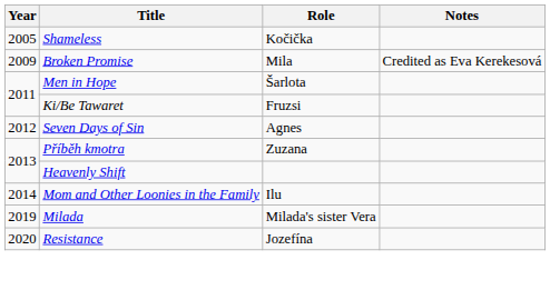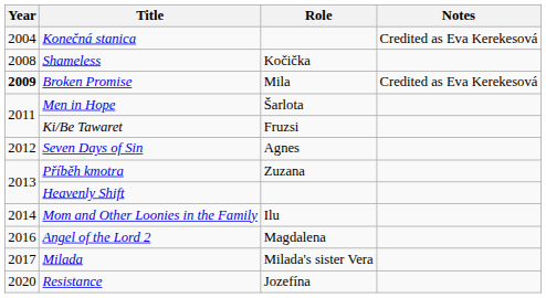 <table class="wikitable sortable">
 <tr>
 <th>Year</th>
 <th>Title</th>
 <th>Role</th>
 <th class="unsortable">Notes</th>
 </tr>
 <tr>
-<td>2005</td>
+<td>2004</td>
+<td><em><a href='#'>Konečná stanica</a></em></td>
+<td></td>
+<td>Credited as Eva Kerekesová</td>
+</tr>
+<tr>
+<td>2008</td>
 <td><em><a href='#'>Shameless</a></em></td>
 <td>Kočička</td>
 <td></td>
 </tr>
 <tr>
-<td>2009</td>
+<td><strong>2009</strong></td>
 <td><em><a href='#'>Broken Promise</a></em></td>
 <td>Mila</td>
 <td>Credited as Eva Kerekesová</td>
 </tr>
 <tr>
 <td rowspan=2>2011</td>
 <td><em><a href='#'>Men in Hope</a></em></td>
 <td>Šarlota</td>
 <td></td>
 </tr>
 <tr>
 <td><em>Ki/Be Tawaret</em></td>
 <td>Fruzsi</td>
 <td></td>
 </tr>
 <tr>
 <td>2012</td>
 <td><em><a href='#'>Seven Days of Sin</a></em></td>
 <td>Agnes</td>
 <td></td>
 </tr>
 <tr>
 <td rowspan=2>2013</td>
 <td><em><a href='#'>Příběh kmotra</a></em></td>
 <td>Zuzana</td>
 <td></td>
 </tr>
 <tr>
 <td><em><a href='#'>Heavenly Shift</a></em></td>
 <td></td>
 <td></td>
 </tr>
 <tr>
 <td>2014</td>
 <td><em><a href='#'>Mom and Other Loonies in the Family</a></em></td>
 <td>Ilu</td>
 <td></td>
 </tr>
 <tr>
-<td>2019</td>
+<td>2016</td>
+<td><em><a href='#'>Angel of the Lord 2</a></em></td>
+<td>Magdalena</td>
+<td></td>
+</tr>
+<tr>
+<td>2017</td>
 <td><em><a href='#'>Milada</a></em></td>
 <td>Milada's sister Vera</td>
 <td></td>
 </tr>
 <tr>
 <td>2020</td>
 <td><em><a href='#'>Resistance</a></em></td>
 <td>Jozefína</td>
 <td></td>
 </tr>
 </table>
